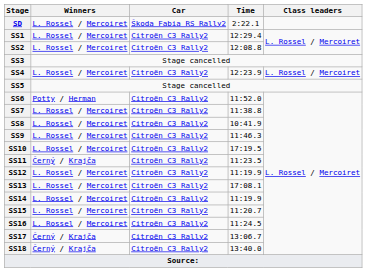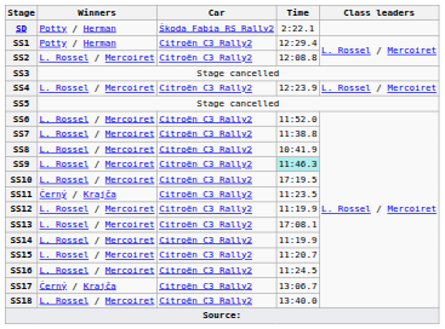 <table class="wikitable" style="font-size:85%">
 <tr>
 <th>Stage</th>
 <th>Winners</th>
 <th>Car</th>
 <th>Time</th>
 <th>Class leaders</th>
 </tr>
 <tr>
 <th><a href='#'>SD</a></th>
-<td><a href='#'>L. Rossel</a> / <a href='#'>Mercoiret</a></td>
+<td><a href='#'>Potty</a> / <a href='#'>Herman</a></td>
 <td><a href='#'>Škoda Fabia RS Rally2</a></td>
 <td align="center">2:22.1</td>
 <td></td>
 </tr>
 <tr>
 <th>SS1</th>
-<td><a href='#'>L. Rossel</a> / <a href='#'>Mercoiret</a></td>
+<td><a href='#'>Potty</a> / <a href='#'>Herman</a></td>
 <td><a href='#'>Citroën C3 Rally2</a></td>
 <td align="center">12:29.4</td>
 <td rowspan="2"><a href='#'>L. Rossel</a> / <a href='#'>Mercoiret</a></td>
 </tr>
 <tr>
 <th>SS2</th>
 <td><a href='#'>L. Rossel</a> / <a href='#'>Mercoiret</a></td>
 <td><a href='#'>Citroën C3 Rally2</a></td>
 <td align="center">12:08.8</td>
 </tr>
 <tr>
 <th>SS3</th>
 <td align="center" colspan="4">Stage cancelled</td>
 </tr>
 <tr>
 <th>SS4</th>
 <td><a href='#'>L. Rossel</a> / <a href='#'>Mercoiret</a></td>
 <td><a href='#'>Citroën C3 Rally2</a></td>
 <td align="center">12:23.9</td>
 <td><a href='#'>L. Rossel</a> / <a href='#'>Mercoiret</a></td>
 </tr>
 <tr>
 <th>SS5</th>
 <td align="center" colspan="4">Stage cancelled</td>
 </tr>
 <tr>
 <th>SS6</th>
-<td><a href='#'>Potty</a> / <a href='#'>Herman</a></td>
+<td><a href='#'>L. Rossel</a> / <a href='#'>Mercoiret</a></td>
 <td><a href='#'>Citroën C3 Rally2</a></td>
 <td align="center">11:52.0</td>
 <td rowspan="13"><a href='#'>L. Rossel</a> / <a href='#'>Mercoiret</a></td>
 </tr>
 <tr>
 <th>SS7</th>
 <td><a href='#'>L. Rossel</a> / <a href='#'>Mercoiret</a></td>
 <td><a href='#'>Citroën C3 Rally2</a></td>
 <td align="center">11:38.8</td>
 </tr>
 <tr>
 <th>SS8</th>
 <td><a href='#'>L. Rossel</a> / <a href='#'>Mercoiret</a></td>
 <td><a href='#'>Citroën C3 Rally2</a></td>
 <td align="center">10:41.9</td>
 </tr>
 <tr>
 <th>SS9</th>
 <td><a href='#'>L. Rossel</a> / <a href='#'>Mercoiret</a></td>
 <td><a href='#'>Citroën C3 Rally2</a></td>
-<td align="center">11:46.3</td>
+<td align="center" style="background: paleturquoise;">11:46.3</td>
 </tr>
 <tr>
 <th>SS10</th>
 <td><a href='#'>L. Rossel</a> / <a href='#'>Mercoiret</a></td>
 <td><a href='#'>Citroën C3 Rally2</a></td>
 <td align="center">17:19.5</td>
 </tr>
 <tr>
 <th>SS11</th>
 <td><a href='#'>Černý</a> / <a href='#'>Krajča</a></td>
 <td><a href='#'>Citroën C3 Rally2</a></td>
 <td align="center">11:23.5</td>
 </tr>
 <tr>
 <th>SS12</th>
 <td><a href='#'>L. Rossel</a> / <a href='#'>Mercoiret</a></td>
 <td><a href='#'>Citroën C3 Rally2</a></td>
 <td align="center">11:19.9</td>
 </tr>
 <tr>
 <th>SS13</th>
 <td><a href='#'>L. Rossel</a> / <a href='#'>Mercoiret</a></td>
 <td><a href='#'>Citroën C3 Rally2</a></td>
 <td align="center">17:08.1</td>
 </tr>
 <tr>
 <th>SS14</th>
 <td><a href='#'>L. Rossel</a> / <a href='#'>Mercoiret</a></td>
 <td><a href='#'>Citroën C3 Rally2</a></td>
 <td align="center">11:19.9</td>
 </tr>
 <tr>
 <th>SS15</th>
 <td><a href='#'>L. Rossel</a> / <a href='#'>Mercoiret</a></td>
 <td><a href='#'>Citroën C3 Rally2</a></td>
 <td align="center">11:20.7</td>
 </tr>
 <tr>
 <th>SS16</th>
 <td><a href='#'>L. Rossel</a> / <a href='#'>Mercoiret</a></td>
 <td><a href='#'>Citroën C3 Rally2</a></td>
 <td align="center">11:24.5</td>
 </tr>
 <tr>
 <th>SS17</th>
 <td><a href='#'>Černý</a> / <a href='#'>Krajča</a></td>
 <td><a href='#'>Citroën C3 Rally2</a></td>
 <td align="center">13:06.7</td>
 </tr>
 <tr>
 <th>SS18</th>
-<td><a href='#'>Černý</a> / <a href='#'>Krajča</a></td>
+<td><a href='#'>L. Rossel</a> / <a href='#'>Mercoiret</a></td>
 <td><a href='#'>Citroën C3 Rally2</a></td>
 <td align="center">13:40.0</td>
 </tr>
 <tr>
 <td style="background-color:#EAECF0; text-align:center" colspan="5"><strong>Source:</strong></td>
 </tr>
 </table>
